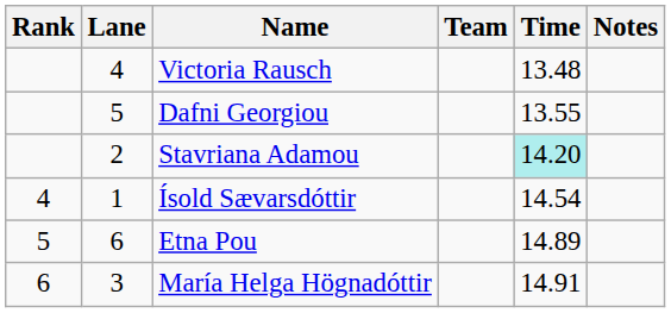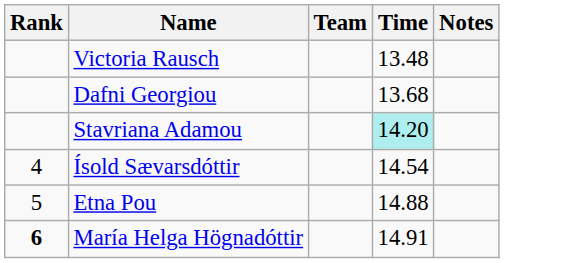 <table class="wikitable sortable" style="text-align:center">
 <tr>
 <th>Rank</th>
-<th>Lane</th>
 <th>Name</th>
 <th>Team</th>
 <th>Time</th>
 <th>Notes</th>
 </tr>
 <tr>
 <td></td>
-<td>4</td>
 <td align="left"><a href='#'>Victoria Rausch</a></td>
 <td align=left></td>
 <td>13.48</td>
 <td></td>
 </tr>
 <tr>
 <td></td>
-<td>5</td>
 <td align="left"><a href='#'>Dafni Georgiou</a></td>
 <td align=left></td>
-<td>13.55</td>
+<td>13.68</td>
 <td></td>
 </tr>
 <tr>
 <td></td>
-<td>2</td>
 <td align="left"><a href='#'>Stavriana Adamou</a></td>
 <td align=left></td>
 <td style="background: paleturquoise;">14.20</td>
 <td></td>
 </tr>
 <tr>
 <td>4</td>
-<td>1</td>
 <td align="left"><a href='#'>Ísold Sævarsdóttir</a></td>
 <td align=left></td>
 <td>14.54</td>
 <td></td>
 </tr>
 <tr>
 <td>5</td>
-<td>6</td>
 <td align="left"><a href='#'>Etna Pou</a></td>
 <td align=left></td>
-<td>14.89</td>
+<td>14.88</td>
 <td></td>
 </tr>
 <tr>
-<td>6</td>
-<td>3</td>
+<td><strong>6</strong></td>
 <td align="left"><a href='#'>María Helga Högnadóttir</a></td>
 <td align=left></td>
 <td>14.91</td>
 <td></td>
 </tr>
 </table>
